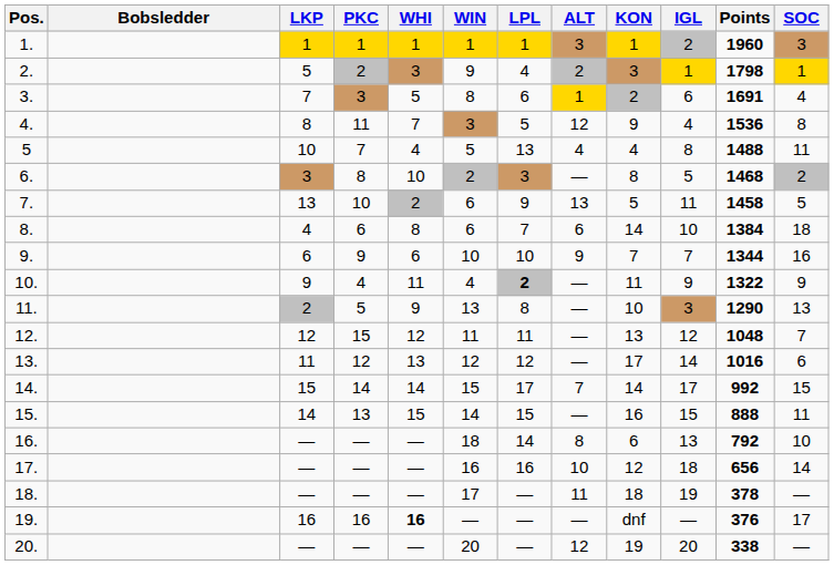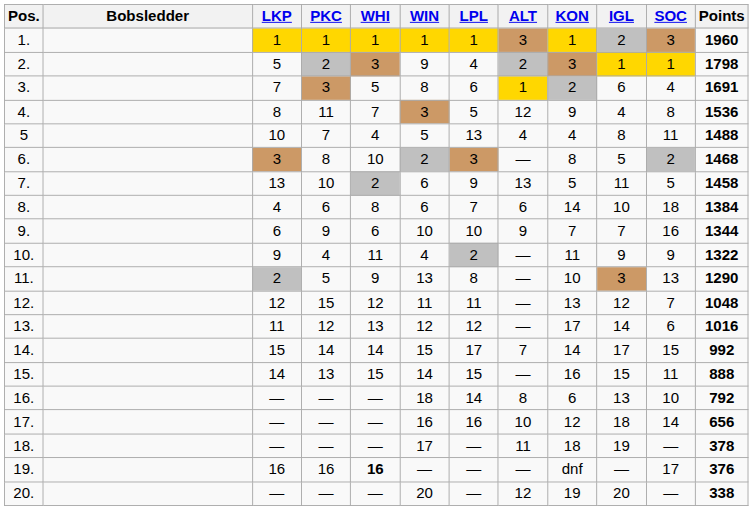 <table class=wikitable  bgcolor="#f7f8ff" cellpadding="3" cellspacing="0" border="1" style="text-align:center; border: grey solid 1px; border-collapse: collapse;">
 <tr bgcolor="#CCCCCC">
 <th width="10">Pos.</th>
 <th width="215">Bobsledder</th>
 <th width="45"><a href='#'>LKP</a></th>
 <th width="45"><a href='#'>PKC</a></th>
 <th width="45"><a href='#'>WHI</a></th>
 <th width="45"><a href='#'>WIN</a></th>
 <th width="45"><a href='#'>LPL</a></th>
 <th width="45"><a href='#'>ALT</a></th>
 <th width="45"><a href='#'>KON</a></th>
 <th width="45"><a href='#'>IGL</a></th>
+<th width="45"><a href='#'>SOC</a></th>
 <th width="45">Points</th>
-<th width="45"><a href='#'>SOC</a></th>
 </tr>
 <tr>
 <td>1.</td>
 <td align="left"></td>
 <td bgcolor="gold">1</td>
 <td bgcolor="gold">1</td>
 <td bgcolor="gold">1</td>
 <td bgcolor="gold">1</td>
 <td bgcolor="gold">1</td>
 <td bgcolor="cc9966">3</td>
 <td bgcolor="gold">1</td>
 <td bgcolor="silver">2</td>
+<td bgcolor="cc9966">3</td>
 <td><strong>1960</strong></td>
-<td bgcolor="cc9966">3</td>
 </tr>
 <tr>
 <td>2.</td>
 <td align="left"></td>
 <td>5</td>
 <td bgcolor="silver">2</td>
 <td bgcolor="cc9966">3</td>
 <td>9</td>
 <td>4</td>
 <td bgcolor="silver">2</td>
 <td bgcolor="cc9966">3</td>
 <td bgcolor="gold">1</td>
+<td bgcolor="gold">1</td>
 <td><strong>1798</strong></td>
-<td bgcolor="gold">1</td>
 </tr>
 <tr>
 <td>3.</td>
 <td align="left"></td>
 <td>7</td>
 <td bgcolor="cc9966">3</td>
 <td>5</td>
 <td>8</td>
 <td>6</td>
 <td bgcolor="gold">1</td>
 <td bgcolor="silver">2</td>
 <td>6</td>
+<td>4</td>
 <td><strong>1691</strong></td>
-<td>4</td>
 </tr>
 <tr>
 <td>4.</td>
 <td align="left"></td>
 <td>8</td>
 <td>11</td>
 <td>7</td>
 <td bgcolor="cc9966">3</td>
 <td>5</td>
 <td>12</td>
 <td>9</td>
 <td>4</td>
+<td>8</td>
 <td><strong>1536</strong></td>
-<td>8</td>
 </tr>
 <tr>
 <td>5</td>
 <td align="left"></td>
 <td>10</td>
 <td>7</td>
 <td>4</td>
 <td>5</td>
 <td>13</td>
 <td>4</td>
 <td>4</td>
 <td>8</td>
+<td>11</td>
 <td><strong>1488</strong></td>
-<td>11</td>
 </tr>
 <tr>
 <td>6.</td>
 <td align="left"></td>
 <td bgcolor="cc9966">3</td>
 <td>8</td>
 <td>10</td>
 <td bgcolor="silver">2</td>
 <td bgcolor="cc9966">3</td>
 <td>—</td>
 <td>8</td>
 <td>5</td>
+<td bgcolor="silver">2</td>
 <td><strong>1468</strong></td>
-<td bgcolor="silver">2</td>
 </tr>
 <tr>
 <td>7.</td>
 <td align="left"></td>
 <td>13</td>
 <td>10</td>
 <td bgcolor="silver">2</td>
 <td>6</td>
 <td>9</td>
 <td>13</td>
 <td>5</td>
 <td>11</td>
+<td>5</td>
 <td><strong>1458</strong></td>
-<td>5</td>
 </tr>
 <tr>
 <td>8.</td>
 <td align="left"></td>
 <td>4</td>
 <td>6</td>
 <td>8</td>
 <td>6</td>
 <td>7</td>
 <td>6</td>
 <td>14</td>
 <td>10</td>
+<td>18</td>
 <td><strong>1384</strong></td>
-<td>18</td>
 </tr>
 <tr>
 <td>9.</td>
 <td align="left"></td>
 <td>6</td>
 <td>9</td>
 <td>6</td>
 <td>10</td>
 <td>10</td>
 <td>9</td>
 <td>7</td>
 <td>7</td>
+<td>16</td>
 <td><strong>1344</strong></td>
-<td>16</td>
 </tr>
 <tr>
 <td>10.</td>
 <td align="left"></td>
 <td>9</td>
 <td>4</td>
 <td>11</td>
 <td>4</td>
-<td bgcolor="silver"><strong>2</strong></td>
+<td bgcolor="silver">2</td>
 <td>—</td>
 <td>11</td>
 <td>9</td>
+<td>9</td>
 <td><strong>1322</strong></td>
-<td>9</td>
 </tr>
 <tr>
 <td>11.</td>
 <td align="left"></td>
 <td bgcolor="silver">2</td>
 <td>5</td>
 <td>9</td>
 <td>13</td>
 <td>8</td>
 <td>—</td>
 <td>10</td>
 <td bgcolor="cc9966">3</td>
+<td>13</td>
 <td><strong>1290</strong></td>
-<td>13</td>
 </tr>
 <tr>
 <td>12.</td>
 <td align="left"></td>
 <td>12</td>
 <td>15</td>
 <td>12</td>
 <td>11</td>
 <td>11</td>
 <td>—</td>
 <td>13</td>
 <td>12</td>
+<td>7</td>
 <td><strong>1048</strong></td>
-<td>7</td>
 </tr>
 <tr>
 <td>13.</td>
 <td align="left"></td>
 <td>11</td>
 <td>12</td>
 <td>13</td>
 <td>12</td>
 <td>12</td>
 <td>—</td>
 <td>17</td>
 <td>14</td>
+<td>6</td>
 <td><strong>1016</strong></td>
-<td>6</td>
 </tr>
 <tr>
 <td>14.</td>
 <td align="left"></td>
 <td>15</td>
 <td>14</td>
 <td>14</td>
 <td>15</td>
 <td>17</td>
 <td>7</td>
 <td>14</td>
 <td>17</td>
+<td>15</td>
 <td><strong>992</strong></td>
-<td>15</td>
 </tr>
 <tr>
 <td>15.</td>
 <td align="left"></td>
 <td>14</td>
 <td>13</td>
 <td>15</td>
 <td>14</td>
 <td>15</td>
 <td>—</td>
 <td>16</td>
 <td>15</td>
+<td>11</td>
 <td><strong>888</strong></td>
-<td>11</td>
 </tr>
 <tr>
 <td>16.</td>
 <td align="left"></td>
 <td>—</td>
 <td>—</td>
 <td>—</td>
 <td>18</td>
 <td>14</td>
 <td>8</td>
 <td>6</td>
 <td>13</td>
+<td>10</td>
 <td><strong>792</strong></td>
-<td>10</td>
 </tr>
 <tr>
 <td>17.</td>
 <td align="left"></td>
 <td>—</td>
 <td>—</td>
 <td>—</td>
 <td>16</td>
 <td>16</td>
 <td>10</td>
 <td>12</td>
 <td>18</td>
+<td>14</td>
 <td><strong>656</strong></td>
-<td>14</td>
 </tr>
 <tr>
 <td>18.</td>
 <td align="left"></td>
 <td>—</td>
 <td>—</td>
 <td>—</td>
 <td>17</td>
 <td>—</td>
 <td>11</td>
 <td>18</td>
 <td>19</td>
+<td>—</td>
 <td><strong>378</strong></td>
-<td>—</td>
 </tr>
 <tr>
 <td>19.</td>
 <td align="left"></td>
 <td>16</td>
 <td>16</td>
 <td><strong>16</strong></td>
 <td>—</td>
 <td>—</td>
 <td>—</td>
 <td>dnf</td>
 <td>—</td>
+<td>17</td>
 <td><strong>376</strong></td>
-<td>17</td>
 </tr>
 <tr>
 <td>20.</td>
 <td align="left"></td>
 <td>—</td>
 <td>—</td>
 <td>—</td>
 <td>20</td>
 <td>—</td>
 <td>12</td>
 <td>19</td>
 <td>20</td>
+<td>—</td>
 <td><strong>338</strong></td>
-<td>—</td>
 </tr>
 </table>
